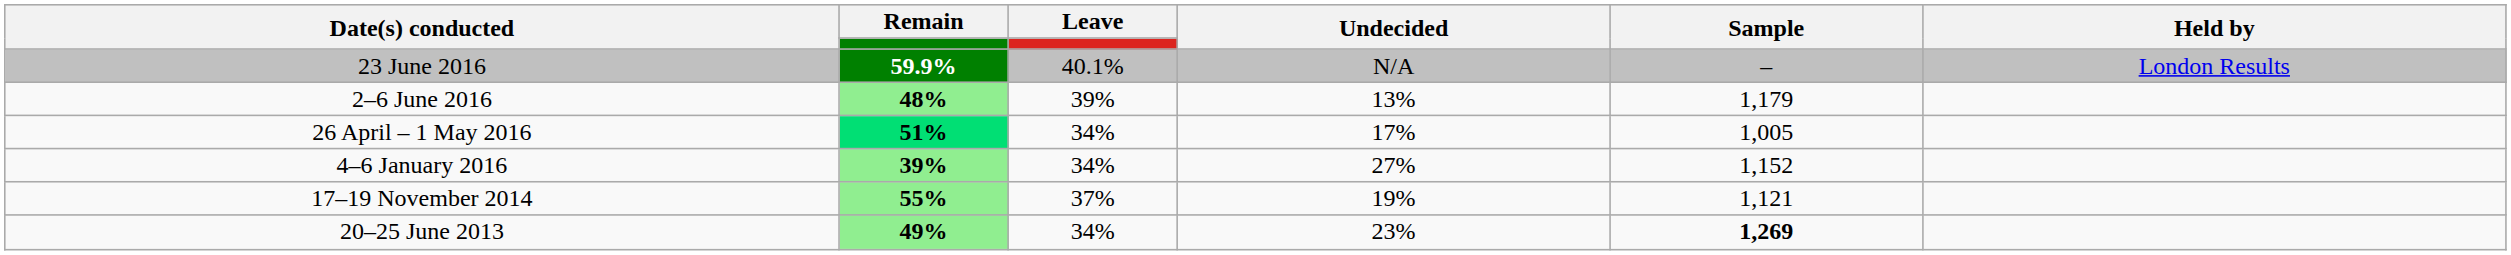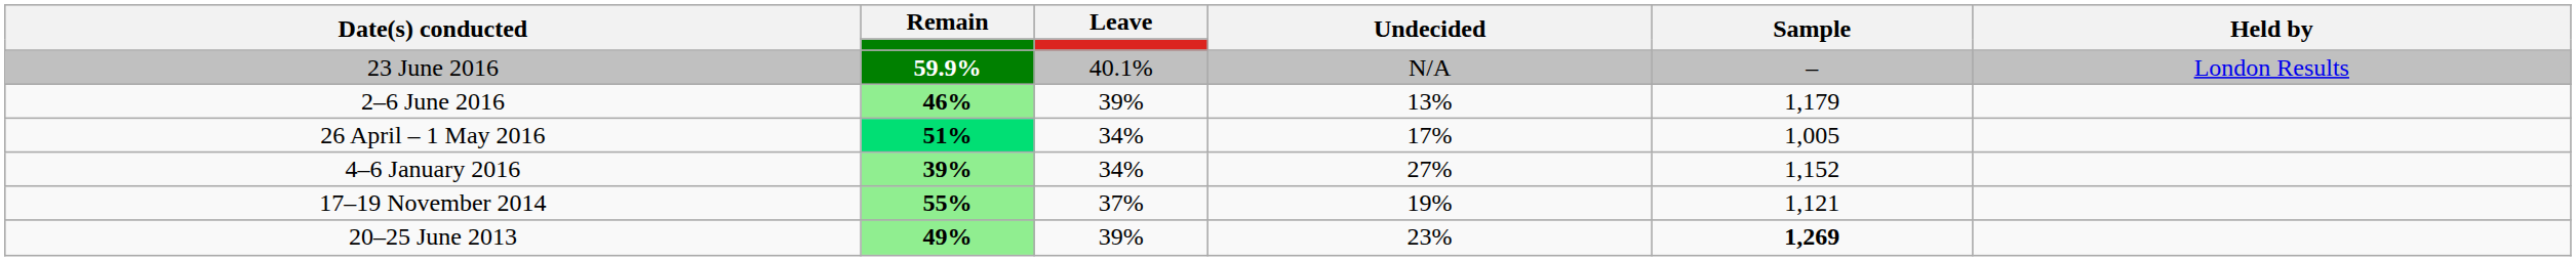 <table class="wikitable sortable collapsible" style="text-align:center; font-size:95%; line-height:14px; width:100%">
 <tr>
 <th rowspan="2">Date(s) conducted</th>
 <th>Remain</th>
 <th>Leave</th>
 <th rowspan="2">Undecided</th>
 <th rowspan="2">Sample</th>
 <th rowspan="2">Held by</th>
 </tr>
 <tr>
 <th style="background:green; color:white; width:100px;"></th>
 <th style="background:#dc241f; color:white; width:100px;"></th>
 </tr>
 <tr style="background:silver;">
 <td>23 June 2016</td>
 <td style="background:green; color:white;"><strong>59.9%</strong></td>
 <td>40.1%</td>
 <td>N/A</td>
 <td>–</td>
 <td><a href='#'>London Results</a></td>
 </tr>
 <tr>
 <td>2–6 June 2016</td>
-<td style="background:lightgreen"><strong>48%</strong></td>
+<td style="background:lightgreen"><strong>46%</strong></td>
 <td>39%</td>
 <td>13%</td>
 <td>1,179</td>
 <td></td>
 </tr>
 <tr>
 <td>26 April – 1 May 2016</td>
 <td style="background:rgb(1,223,116);"><strong>51%</strong></td>
 <td>34%</td>
 <td>17%</td>
 <td>1,005</td>
 <td></td>
 </tr>
 <tr>
 <td>4–6 January 2016</td>
 <td style="background:lightgreen"><strong>39%</strong></td>
 <td>34%</td>
 <td>27%</td>
 <td>1,152</td>
 <td></td>
 </tr>
 <tr>
 <td>17–19 November 2014</td>
 <td style="background:lightgreen"><strong>55%</strong></td>
 <td>37%</td>
 <td>19%</td>
 <td>1,121</td>
 <td></td>
 </tr>
 <tr>
 <td>20–25 June 2013</td>
 <td style="background:lightgreen"><strong>49%</strong></td>
-<td>34%</td>
+<td>39%</td>
 <td>23%</td>
 <td><strong>1,269</strong></td>
 <td></td>
 </tr>
 </table>
